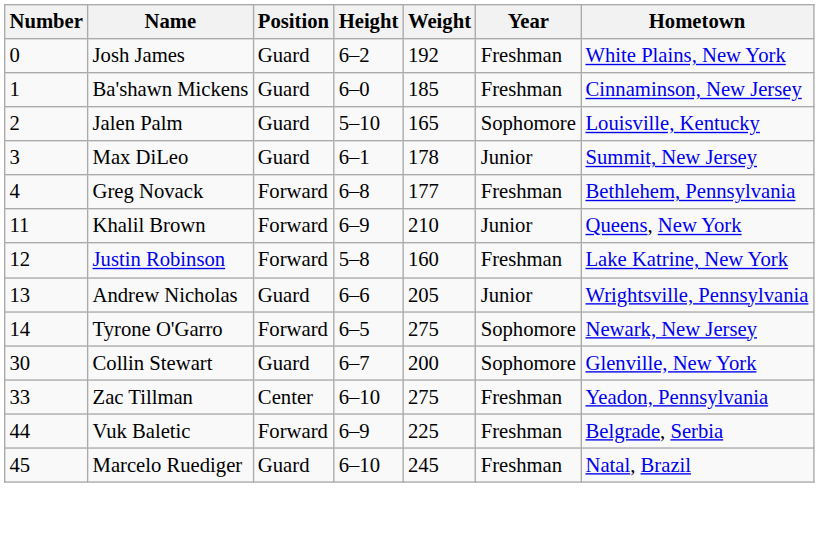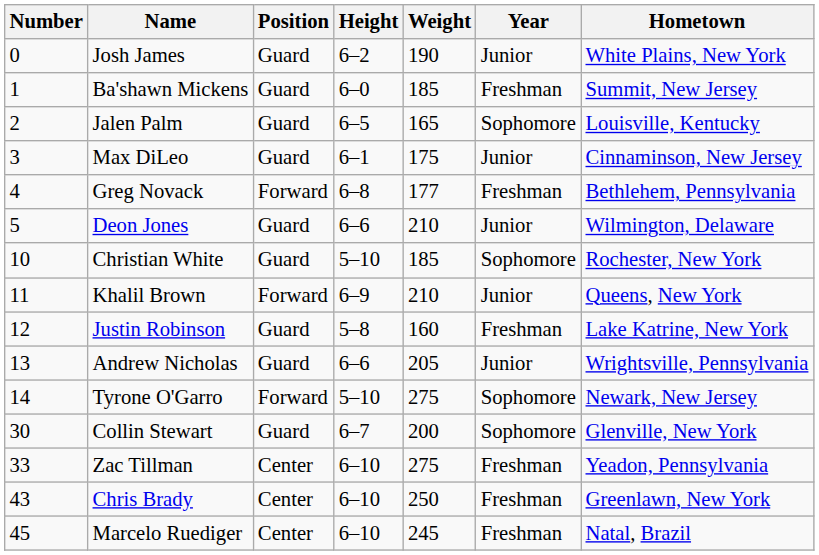 <table class="wikitable sortable" style="font-size: 95%;">
 <tr>
 <th>Number</th>
 <th>Name</th>
 <th>Position</th>
 <th>Height</th>
 <th>Weight</th>
 <th>Year</th>
 <th>Hometown</th>
 </tr>
 <tr>
 <td>0</td>
 <td>Josh James</td>
 <td>Guard</td>
 <td>6–2</td>
-<td>192</td>
-<td>Freshman</td>
+<td>190</td>
+<td>Junior</td>
 <td><a href='#'>White Plains, New York</a></td>
 </tr>
 <tr>
 <td>1</td>
 <td>Ba'shawn Mickens</td>
 <td>Guard</td>
 <td>6–0</td>
 <td>185</td>
 <td>Freshman</td>
-<td><a href='#'>Cinnaminson, New Jersey</a></td>
+<td><a href='#'>Summit, New Jersey</a></td>
 </tr>
 <tr>
 <td>2</td>
 <td>Jalen Palm</td>
 <td>Guard</td>
-<td>5–10</td>
+<td>6–5</td>
 <td>165</td>
 <td>Sophomore</td>
 <td><a href='#'>Louisville, Kentucky</a></td>
 </tr>
 <tr>
 <td>3</td>
 <td>Max DiLeo</td>
 <td>Guard</td>
 <td>6–1</td>
-<td>178</td>
+<td>175</td>
 <td>Junior</td>
-<td><a href='#'>Summit, New Jersey</a></td>
+<td><a href='#'>Cinnaminson, New Jersey</a></td>
 </tr>
 <tr>
 <td>4</td>
 <td>Greg Novack</td>
 <td>Forward</td>
 <td>6–8</td>
 <td>177</td>
 <td>Freshman</td>
 <td><a href='#'>Bethlehem, Pennsylvania</a></td>
+</tr>
+<tr>
+<td>5</td>
+<td><a href='#'>Deon Jones</a></td>
+<td>Guard</td>
+<td>6–6</td>
+<td>210</td>
+<td>Junior</td>
+<td><a href='#'>Wilmington, Delaware</a></td>
+</tr>
+<tr>
+<td>10</td>
+<td>Christian White</td>
+<td>Guard</td>
+<td>5–10</td>
+<td>185</td>
+<td>Sophomore</td>
+<td><a href='#'>Rochester, New York</a></td>
 </tr>
 <tr>
 <td>11</td>
 <td>Khalil Brown</td>
 <td>Forward</td>
 <td>6–9</td>
 <td>210</td>
 <td>Junior</td>
 <td><a href='#'>Queens</a>, <a href='#'>New York</a></td>
 </tr>
 <tr>
 <td>12</td>
 <td><a href='#'>Justin Robinson</a></td>
-<td>Forward</td>
+<td>Guard</td>
 <td>5–8</td>
 <td>160</td>
 <td>Freshman</td>
 <td><a href='#'>Lake Katrine, New York</a></td>
 </tr>
 <tr>
 <td>13</td>
 <td>Andrew Nicholas</td>
 <td>Guard</td>
 <td>6–6</td>
 <td>205</td>
 <td>Junior</td>
 <td><a href='#'>Wrightsville, Pennsylvania</a></td>
 </tr>
 <tr>
 <td>14</td>
 <td>Tyrone O'Garro</td>
 <td>Forward</td>
-<td>6–5</td>
+<td>5–10</td>
 <td>275</td>
 <td>Sophomore</td>
 <td><a href='#'>Newark, New Jersey</a></td>
 </tr>
 <tr>
 <td>30</td>
 <td>Collin Stewart</td>
 <td>Guard</td>
 <td>6–7</td>
 <td>200</td>
 <td>Sophomore</td>
 <td><a href='#'>Glenville, New York</a></td>
 </tr>
 <tr>
 <td>33</td>
 <td>Zac Tillman</td>
 <td>Center</td>
 <td>6–10</td>
 <td>275</td>
 <td>Freshman</td>
 <td><a href='#'>Yeadon, Pennsylvania</a></td>
 </tr>
 <tr>
-<td>44</td>
-<td>Vuk Baletic</td>
-<td>Forward</td>
-<td>6–9</td>
-<td>225</td>
+<td>43</td>
+<td><a href='#'>Chris Brady</a></td>
+<td>Center</td>
+<td>6–10</td>
+<td>250</td>
 <td>Freshman</td>
-<td><a href='#'>Belgrade</a>, <a href='#'>Serbia</a></td>
+<td><a href='#'>Greenlawn, New York</a></td>
 </tr>
 <tr>
 <td>45</td>
 <td>Marcelo Ruediger</td>
-<td>Guard</td>
+<td>Center</td>
 <td>6–10</td>
 <td>245</td>
 <td>Freshman</td>
 <td><a href='#'>Natal</a>, <a href='#'>Brazil</a></td>
 </tr>
 </table>
